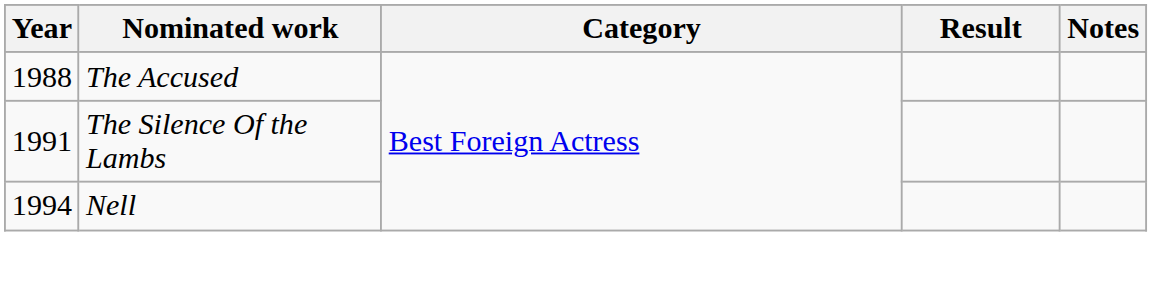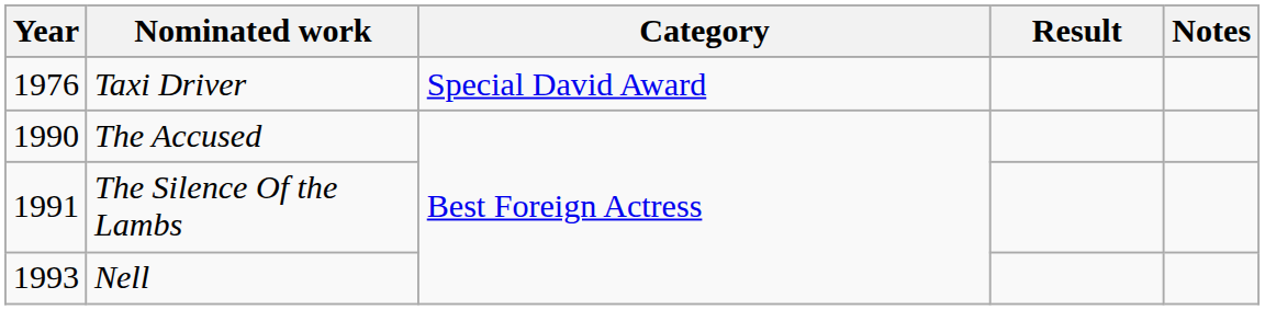 <table class=wikitable>
 <tr>
 <th width=4%>Year</th>
 <th width=29%>Nominated work</th>
 <th width=52%>Category</th>
 <th width=15%>Result</th>
 <th>Notes</th>
 </tr>
 <tr>
-<td align=center>1988</td>
+<td align=center>1976</td>
+<td><em>Taxi Driver</em></td>
+<td><a href='#'>Special David Award</a></td>
+<td></td>
+<td></td>
+</tr>
+<tr>
+<td align=center>1990</td>
 <td><em>The Accused</em></td>
 <td rowspan=3><a href='#'>Best Foreign Actress</a></td>
 <td></td>
 <td></td>
 </tr>
 <tr>
 <td align=center>1991</td>
 <td><em>The Silence Of the Lambs</em></td>
 <td></td>
 <td></td>
 </tr>
 <tr>
-<td align=center>1994</td>
+<td align=center>1993</td>
 <td><em>Nell</em></td>
 <td></td>
 <td></td>
 </tr>
 </table>
